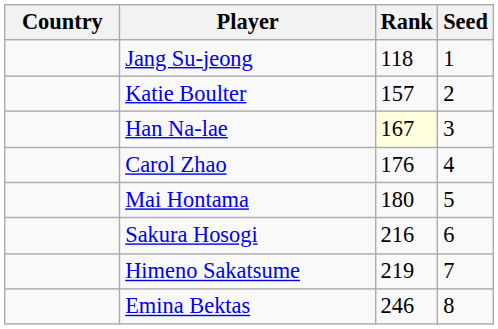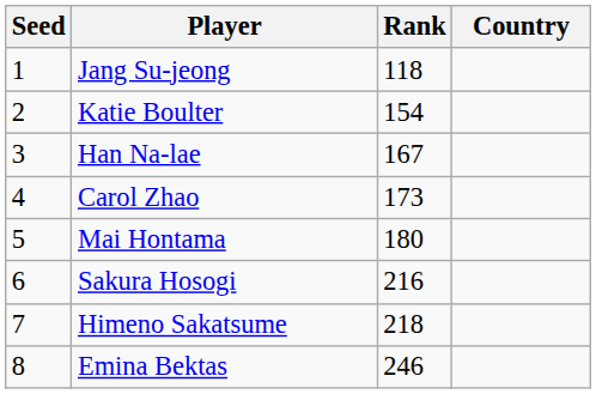 <table class="wikitable">
 <tr>
-<th width="75">Country</th>
+<th>Seed</th>
 <th width="175">Player</th>
 <th>Rank</th>
-<th>Seed</th>
+<th width="75">Country</th>
 </tr>
 <tr>
-<td></td>
+<td>1</td>
 <td><a href='#'>Jang Su-jeong</a></td>
 <td>118</td>
-<td>1</td>
+<td></td>
 </tr>
 <tr>
+<td>2</td>
+<td><a href='#'>Katie Boulter</a></td>
+<td>154</td>
 <td></td>
-<td><a href='#'>Katie Boulter</a></td>
-<td>157</td>
-<td>2</td>
 </tr>
 <tr>
+<td>3</td>
+<td><a href='#'>Han Na-lae</a></td>
+<td>167</td>
 <td></td>
-<td><a href='#'>Han Na-lae</a></td>
-<td style="background: lightyellow;">167</td>
-<td>3</td>
 </tr>
 <tr>
+<td>4</td>
+<td><a href='#'>Carol Zhao</a></td>
+<td>173</td>
 <td></td>
-<td><a href='#'>Carol Zhao</a></td>
-<td>176</td>
-<td>4</td>
 </tr>
 <tr>
-<td></td>
+<td>5</td>
 <td><a href='#'>Mai Hontama</a></td>
 <td>180</td>
-<td>5</td>
+<td></td>
 </tr>
 <tr>
-<td></td>
+<td>6</td>
 <td><a href='#'>Sakura Hosogi</a></td>
 <td>216</td>
-<td>6</td>
+<td></td>
 </tr>
 <tr>
+<td>7</td>
+<td><a href='#'>Himeno Sakatsume</a></td>
+<td>218</td>
 <td></td>
-<td><a href='#'>Himeno Sakatsume</a></td>
-<td>219</td>
-<td>7</td>
 </tr>
 <tr>
-<td></td>
+<td>8</td>
 <td><a href='#'>Emina Bektas</a></td>
 <td>246</td>
-<td>8</td>
+<td></td>
 </tr>
 </table>
